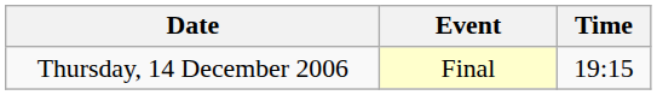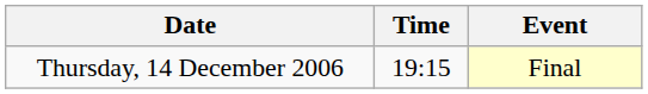 <table class = "wikitable" style="text-align:center;">
 <tr>
 <th width=220>Date</th>
+<th width=50>Time</th>
 <th width=100>Event</th>
-<th width=50>Time</th>
 </tr>
 <tr>
 <td>Thursday, 14 December 2006</td>
+<td>19:15</td>
 <td bgcolor=ffffcc>Final</td>
-<td>19:15</td>
 </tr>
 </table>
